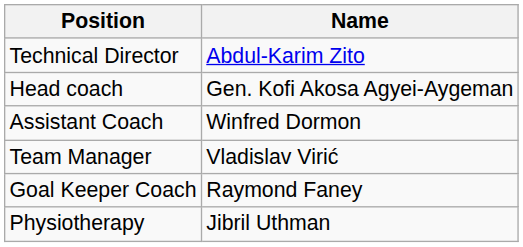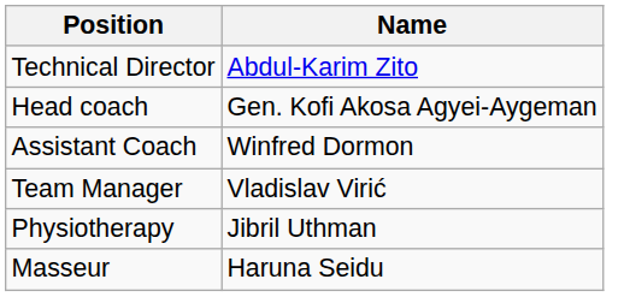 <table class="wikitable">
 <tr>
 <th>Position</th>
 <th>Name</th>
 </tr>
 <tr>
 <td>Technical Director</td>
 <td><a href='#'>Abdul-Karim Zito</a></td>
 </tr>
 <tr>
 <td>Head coach</td>
 <td> Gen. Kofi Akosa Agyei-Aygeman</td>
 </tr>
 <tr>
 <td>Assistant Coach</td>
 <td>Winfred Dormon</td>
 </tr>
 <tr>
 <td>Team Manager</td>
 <td align="left"> Vladislav Virić</td>
 </tr>
 <tr>
-<td>Goal Keeper Coach</td>
-<td> Raymond Faney</td>
-</tr>
-<tr>
 <td>Physiotherapy</td>
 <td> Jibril Uthman</td>
 </tr>
+<tr>
+<td>Masseur</td>
+<td>Haruna Seidu</td>
+</tr>
 </table>
